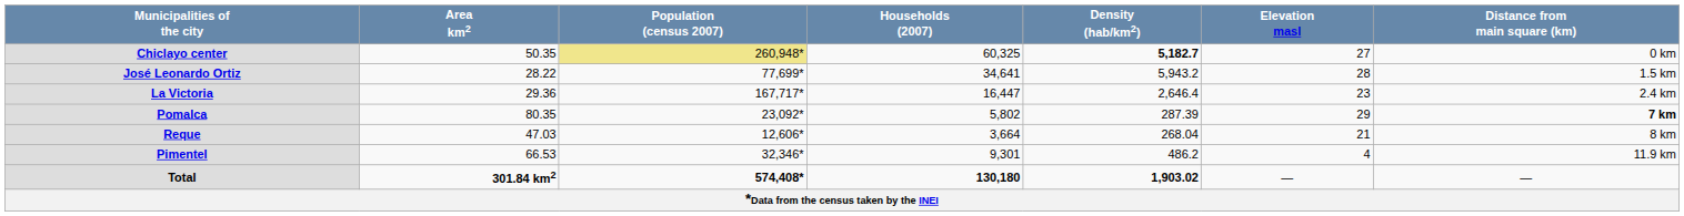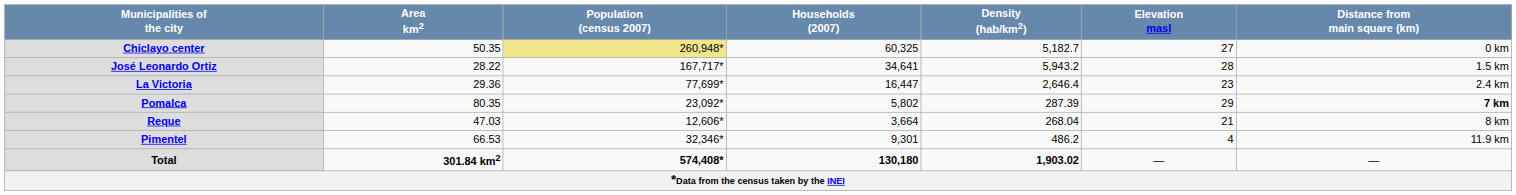 <table class="wikitable" align="center" style="font-size:90%;width:100%;border:0px;text-align:center;line-height:120%">
 <tr bgcolor="silver">
 <th style="background: #6688AA; color: white;">Municipalities of<br>the city</th>
 <th style="background: #6688AA; color: white;">Area<br>km<sup>2</sup></th>
 <th style="background: #6688AA; color: white;">Population<br>(census 2007)</th>
 <th style="background: #6688AA; color: white;">Households<br>(2007)</th>
 <th style="background: #6688AA; color: white;">Density<br>(hab/km<sup>2</sup>)</th>
 <th style="background: #6688AA; color: white;">Elevation<br><a href='#'>masl</a></th>
 <th style="background: #6688AA; color: white;">Distance from<br>main square (km)</th>
 </tr>
 <tr>
 <td style="background: #DDDDDD;"><strong><a href='#'>Chiclayo center</a></strong></td>
 <td align="right">50.35</td>
 <td align="right" style="background: khaki;">260,948*</td>
 <td align="right">60,325</td>
-<td align="right"><strong>5,182.7</strong></td>
+<td align="right">5,182.7</td>
 <td align="right">27</td>
 <td align="right">0 km</td>
 </tr>
 <tr>
 <td style="background: #DDDDDD;"><strong><a href='#'>José Leonardo Ortiz</a></strong></td>
 <td align="right">28.22</td>
-<td align="right">77,699*</td>
+<td align="right">167,717*</td>
 <td align="right">34,641</td>
 <td align="right">5,943.2</td>
 <td align="right">28</td>
 <td align="right">1.5 km</td>
 </tr>
 <tr>
 <td style="background: #DDDDDD;"><strong><a href='#'>La Victoria</a></strong></td>
 <td align="right">29.36</td>
-<td align="right">167,717*</td>
+<td align="right">77,699*</td>
 <td align="right">16,447</td>
 <td align="right">2,646.4</td>
 <td align="right">23</td>
 <td align="right">2.4 km</td>
 </tr>
 <tr>
 <td style="background: #DDDDDD;"><strong><a href='#'>Pomalca</a></strong></td>
 <td align="right">80.35</td>
 <td align="right">23,092*</td>
 <td align="right">5,802</td>
 <td align="right">287.39</td>
 <td align="right">29</td>
 <td align="right"><strong>7 km</strong></td>
 </tr>
 <tr>
 <td style="background: #DDDDDD;"><strong><a href='#'>Reque</a></strong></td>
 <td align="right">47.03</td>
 <td align="right">12,606*</td>
 <td align="right">3,664</td>
 <td align="right">268.04</td>
 <td align="right">21</td>
 <td align="right">8 km</td>
 </tr>
 <tr>
 <td style="background: #DDDDDD;"><strong><a href='#'>Pimentel</a></strong></td>
 <td align="right">66.53</td>
 <td align="right">32,346*</td>
 <td align="right">9,301</td>
 <td align="right">486.2</td>
 <td align="right">4</td>
 <td align="right">11.9 km</td>
 </tr>
 <tr>
 <td style="background: #DDDDDD;"><strong>Total</strong></td>
 <td align="right"><strong>301.84 km<sup>2</sup></strong></td>
 <td align="right"><strong>574,408*</strong></td>
 <td align="right"><strong>130,180</strong></td>
 <td align="right"><strong>1,903.02</strong></td>
 <td align="center">—</td>
 <td align="center">—</td>
 </tr>
 <tr>
 <th colspan="7"><big>*</big><small>Data from the census taken by the <a href='#'>INEI</a></small></th>
 </tr>
 </table>
